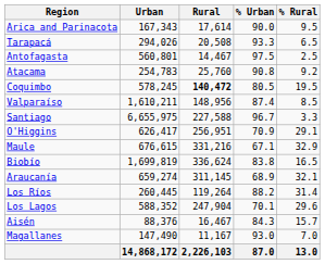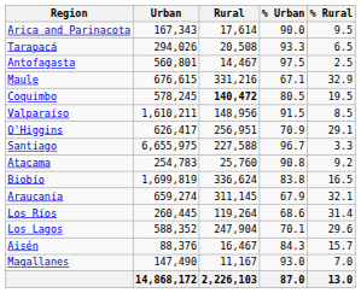 <table class="wikitable sortable" style="text-align:right">
 <tr>
 <th>Region</th>
 <th>Urban</th>
 <th>Rural</th>
 <th>% Urban</th>
 <th>% Rural</th>
 </tr>
 <tr>
 <td align="left"><a href='#'>Arica and Parinacota</a></td>
 <td>167,343</td>
 <td>17,614</td>
 <td>90.0</td>
 <td>9.5</td>
 </tr>
 <tr>
 <td align="left"><a href='#'>Tarapacá</a></td>
 <td>294,026</td>
 <td>20,508</td>
 <td>93.3</td>
 <td>6.5</td>
 </tr>
 <tr>
 <td align="left"><a href='#'>Antofagasta</a></td>
 <td>560,801</td>
 <td>14,467</td>
 <td>97.5</td>
 <td>2.5</td>
 </tr>
 <tr>
-<td align="left"><a href='#'>Atacama</a></td>
-<td>254,783</td>
-<td>25,760</td>
-<td>90.8</td>
-<td>9.2</td>
+<td align="left"><a href='#'>Maule</a></td>
+<td>676,615</td>
+<td>331,216</td>
+<td>67.1</td>
+<td>32.9</td>
 </tr>
 <tr>
 <td align="left"><a href='#'>Coquimbo</a></td>
 <td>578,245</td>
 <td><strong>140,472</strong></td>
 <td>80.5</td>
 <td>19.5</td>
 </tr>
 <tr>
 <td align="left"><a href='#'>Valparaíso</a></td>
 <td>1,610,211</td>
 <td>148,956</td>
-<td>87.4</td>
+<td>91.5</td>
 <td>8.5</td>
+</tr>
+<tr>
+<td align="left"><a href='#'>O'Higgins</a></td>
+<td>626,417</td>
+<td>256,951</td>
+<td>70.9</td>
+<td>29.1</td>
 </tr>
 <tr>
 <td align="left"><a href='#'>Santiago</a></td>
 <td>6,655,975</td>
 <td>227,588</td>
 <td>96.7</td>
 <td>3.3</td>
 </tr>
 <tr>
-<td align="left"><a href='#'>O'Higgins</a></td>
-<td>626,417</td>
-<td>256,951</td>
-<td>70.9</td>
-<td>29.1</td>
-</tr>
-<tr>
-<td align="left"><a href='#'>Maule</a></td>
-<td>676,615</td>
-<td>331,216</td>
-<td>67.1</td>
-<td>32.9</td>
+<td align="left"><a href='#'>Atacama</a></td>
+<td>254,783</td>
+<td>25,760</td>
+<td>90.8</td>
+<td>9.2</td>
 </tr>
 <tr>
 <td align="left"><a href='#'>Biobío</a></td>
 <td>1,699,819</td>
 <td>336,624</td>
 <td>83.8</td>
 <td>16.5</td>
 </tr>
 <tr>
 <td align="left"><a href='#'>Araucanía</a></td>
 <td>659,274</td>
 <td>311,145</td>
-<td>68.9</td>
+<td>67.9</td>
 <td>32.1</td>
 </tr>
 <tr>
 <td align="left"><a href='#'>Los Ríos</a></td>
 <td>260,445</td>
 <td>119,264</td>
-<td>88.2</td>
+<td>68.6</td>
 <td>31.4</td>
 </tr>
 <tr>
 <td align="left"><a href='#'>Los Lagos</a></td>
 <td>588,352</td>
 <td>247,904</td>
 <td>70.1</td>
 <td>29.6</td>
 </tr>
 <tr>
 <td align="left"><a href='#'>Aisén</a></td>
 <td>88,376</td>
 <td>16,467</td>
 <td>84.3</td>
 <td>15.7</td>
 </tr>
 <tr>
 <td align="left"><a href='#'>Magallanes</a></td>
 <td>147,490</td>
 <td>11,167</td>
 <td>93.0</td>
 <td>7.0</td>
 </tr>
 <tr style="background-color:#f2f2f2">
 <td align="left"><strong></strong></td>
 <td><strong>14,868,172</strong></td>
 <td><strong>2,226,103</strong></td>
 <td><strong>87.0</strong></td>
 <td><strong>13.0</strong></td>
 </tr>
 </table>
